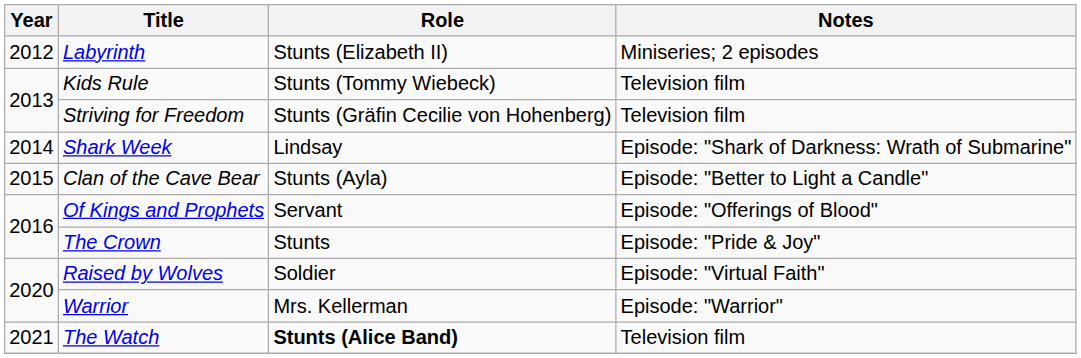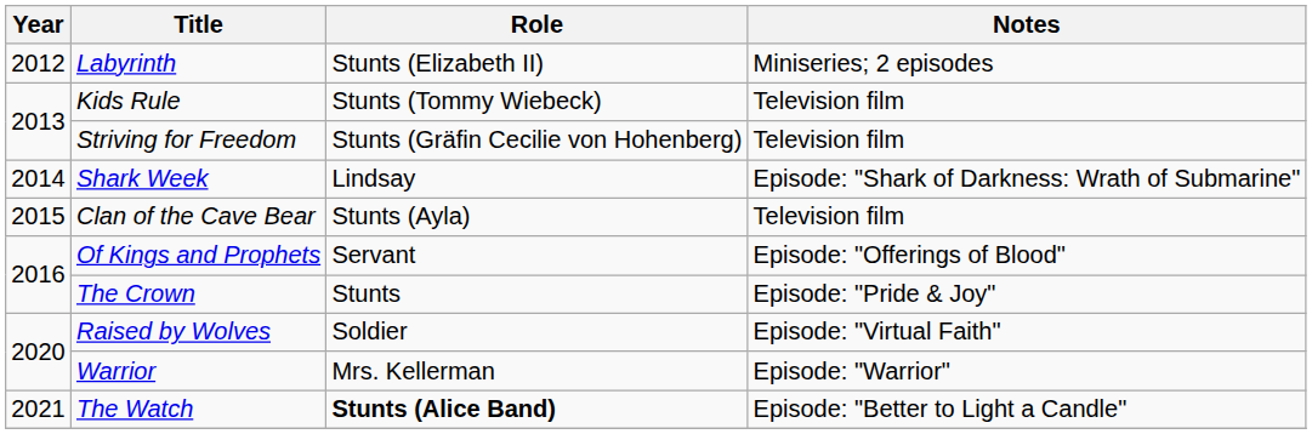 <table class="wikitable sortable">
 <tr>
 <th>Year</th>
 <th>Title</th>
 <th>Role</th>
 <th class="unsortable">Notes</th>
 </tr>
 <tr>
 <td>2012</td>
 <td><em><a href='#'>Labyrinth</a></em></td>
 <td>Stunts (Elizabeth II)</td>
 <td>Miniseries; 2 episodes</td>
 </tr>
 <tr>
 <td rowspan="2">2013</td>
 <td><em>Kids Rule</em></td>
 <td>Stunts (Tommy Wiebeck)</td>
 <td>Television film</td>
 </tr>
 <tr>
 <td><em>Striving for Freedom</em></td>
 <td>Stunts (Gräfin Cecilie von Hohenberg)</td>
 <td>Television film</td>
 </tr>
 <tr>
 <td>2014</td>
 <td><em><a href='#'>Shark Week</a></em></td>
 <td>Lindsay</td>
 <td>Episode: "Shark of Darkness: Wrath of Submarine"</td>
 </tr>
 <tr>
 <td>2015</td>
 <td><em>Clan of the Cave Bear</em></td>
 <td>Stunts (Ayla)</td>
-<td>Episode: "Better to Light a Candle"</td>
+<td>Television film</td>
 </tr>
 <tr>
 <td rowspan="2">2016</td>
 <td><em><a href='#'>Of Kings and Prophets</a></em></td>
 <td>Servant</td>
 <td>Episode: "Offerings of Blood"</td>
 </tr>
 <tr>
 <td><em><a href='#'>The Crown</a></em></td>
 <td>Stunts</td>
 <td>Episode: "Pride & Joy"</td>
 </tr>
 <tr>
 <td rowspan="2">2020</td>
 <td><em><a href='#'>Raised by Wolves</a></em></td>
 <td>Soldier</td>
 <td>Episode: "Virtual Faith"</td>
 </tr>
 <tr>
 <td><em><a href='#'>Warrior</a></em></td>
 <td>Mrs. Kellerman</td>
 <td>Episode: "Warrior"</td>
 </tr>
 <tr>
 <td>2021</td>
 <td><em><a href='#'>The Watch</a></em></td>
 <td><strong>Stunts (Alice Band)</strong></td>
-<td>Television film</td>
+<td>Episode: "Better to Light a Candle"</td>
 </tr>
 <tr>
 </tr>
 </table>
